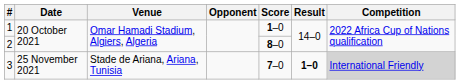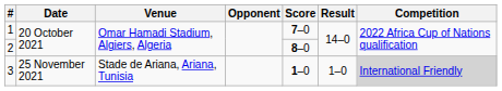 <table class="wikitable" style="font-size:85%">
 <tr>
 <th>#</th>
 <th>Date</th>
 <th>Venue</th>
 <th>Opponent</th>
 <th>Score</th>
 <th>Result</th>
 <th>Competition</th>
 </tr>
 <tr>
 <td align="center">1</td>
 <td rowspan="2">20 October 2021</td>
 <td rowspan="2"><a href='#'>Omar Hamadi Stadium</a>, <a href='#'>Algiers</a>, <a href='#'>Algeria</a></td>
 <td rowspan="2"></td>
-<td align="center"><strong>1</strong>–0</td>
+<td align="center"><strong>7</strong>–0</td>
 <td align="center"rowspan="2">14–0</td>
 <td rowspan="2"><a href='#'>2022 Africa Cup of Nations qualification</a></td>
 </tr>
 <tr>
 <td align="center">2</td>
 <td align="center"><strong>8</strong>–0</td>
 </tr>
 <tr>
 <td align="center">3</td>
 <td>25 November 2021</td>
 <td>Stade de Ariana, <a href='#'>Ariana</a>, <a href='#'>Tunisia</a></td>
 <td></td>
-<td align="center"><strong>7</strong>–0</td>
-<td align="center"><strong>1–0</strong></td>
+<td align="center"><strong>1</strong>–0</td>
+<td align="center">1–0</td>
 <td style="background: lightgrey;"><a href='#'>International Friendly</a></td>
 </tr>
 </table>
